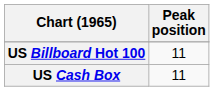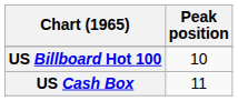 <table class="wikitable sortable plainrowheaders" style="text-align:center">
 <tr>
 <th scope="col">Chart (1965)</th>
 <th scope="col">Peak<br>position</th>
 </tr>
 <tr>
 </tr>
 <tr>
 <th scope="row">US <a href='#'><em>Billboard</em> Hot 100</a></th>
-<td style="text-align:center;">11</td>
+<td style="text-align:center;">10</td>
 </tr>
 <tr>
 <th scope="row">US <a href='#'><em>Cash Box</em></a></th>
 <td style="text-align:center;">11</td>
 </tr>
 </table>
